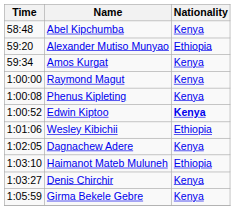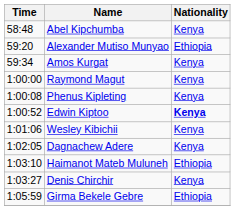 <table class="wikitable mw-collapsible mw-collapsed">
 <tr>
 <th>Time</th>
 <th>Name</th>
 <th>Nationality</th>
 </tr>
 <tr>
 <td>58:48</td>
 <td><a href='#'>Abel Kipchumba</a></td>
 <td><a href='#'>Kenya</a></td>
 </tr>
 <tr>
 <td>59:20</td>
 <td><a href='#'>Alexander Mutiso Munyao</a></td>
 <td><a href='#'>Ethiopia</a></td>
 </tr>
 <tr>
 <td>59:34</td>
 <td><a href='#'>Amos Kurgat</a></td>
 <td><a href='#'>Kenya</a></td>
 </tr>
 <tr>
 <td>1:00:00</td>
 <td><a href='#'>Raymond Magut</a></td>
 <td><a href='#'>Kenya</a></td>
 </tr>
 <tr>
 <td>1:00:08</td>
 <td><a href='#'>Phenus Kipleting</a></td>
 <td><a href='#'>Kenya</a></td>
 </tr>
 <tr>
 <td>1:00:52</td>
 <td><a href='#'>Edwin Kiptoo</a></td>
 <td><strong><a href='#'>Kenya</a></strong></td>
 </tr>
 <tr>
 <td>1:01:06</td>
 <td><a href='#'>Wesley Kibichii</a></td>
-<td><a href='#'>Ethiopia</a></td>
+<td><a href='#'>Kenya</a></td>
 </tr>
 <tr>
 <td>1:02:05</td>
 <td><a href='#'>Dagnachew Adere</a></td>
 <td><a href='#'>Kenya</a></td>
 </tr>
 <tr>
 <td>1:03:10</td>
 <td><a href='#'>Haimanot Mateb Muluneh</a></td>
 <td><a href='#'>Ethiopia</a></td>
 </tr>
 <tr>
 <td>1:03:27</td>
 <td><a href='#'>Denis Chirchir</a></td>
 <td><a href='#'>Kenya</a></td>
 </tr>
 <tr>
 <td>1:05:59</td>
 <td><a href='#'>Girma Bekele Gebre</a></td>
-<td><a href='#'>Kenya</a></td>
+<td><a href='#'>Ethiopia</a></td>
 </tr>
 <tr>
 </tr>
 </table>
